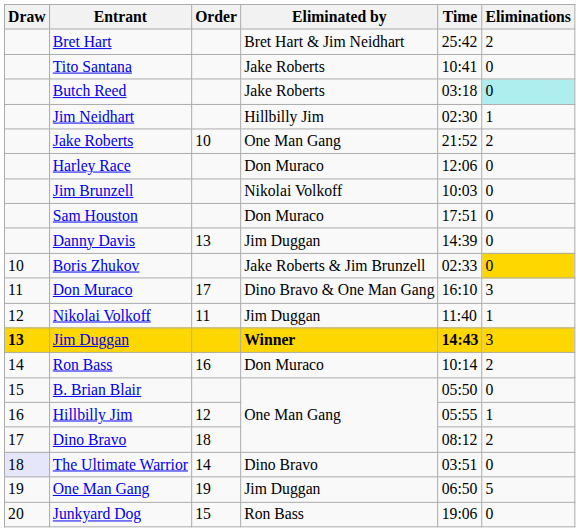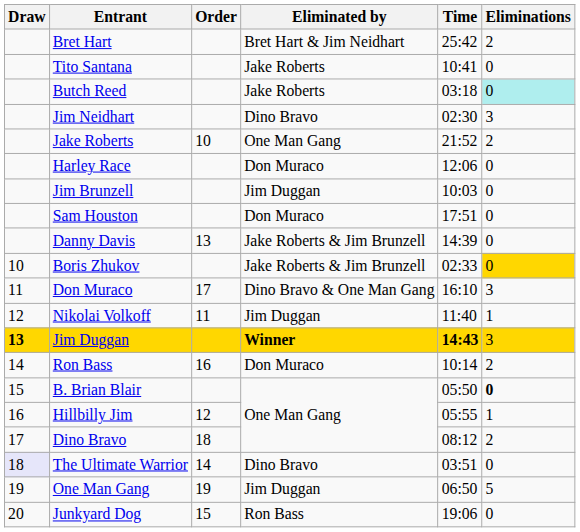 <table class="wikitable sortable">
 <tr>
 <th>Draw</th>
 <th>Entrant</th>
 <th>Order</th>
 <th>Eliminated by</th>
 <th data-sort-type="number">Time</th>
 <th>Eliminations</th>
 </tr>
 <tr>
 <td></td>
 <td><a href='#'>Bret Hart</a></td>
 <td></td>
 <td>Bret Hart & Jim Neidhart</td>
 <td>25:42</td>
 <td>2</td>
 </tr>
 <tr>
 <td></td>
 <td><a href='#'>Tito Santana</a></td>
 <td></td>
 <td>Jake Roberts</td>
 <td>10:41</td>
 <td>0</td>
 </tr>
 <tr>
 <td></td>
 <td><a href='#'>Butch Reed</a></td>
 <td></td>
 <td>Jake Roberts</td>
 <td>03:18</td>
 <td style="background: paleturquoise;">0</td>
 </tr>
 <tr>
 <td></td>
 <td><a href='#'>Jim Neidhart</a></td>
 <td></td>
-<td>Hillbilly Jim</td>
+<td>Dino Bravo</td>
 <td>02:30</td>
-<td>1</td>
+<td>3</td>
 </tr>
 <tr>
 <td></td>
 <td><a href='#'>Jake Roberts</a></td>
 <td>10</td>
 <td>One Man Gang</td>
 <td>21:52</td>
 <td>2</td>
 </tr>
 <tr>
 <td></td>
 <td><a href='#'>Harley Race</a></td>
 <td></td>
 <td>Don Muraco</td>
 <td>12:06</td>
 <td>0</td>
 </tr>
 <tr>
 <td></td>
 <td><a href='#'>Jim Brunzell</a></td>
 <td></td>
-<td>Nikolai Volkoff</td>
+<td>Jim Duggan</td>
 <td>10:03</td>
 <td>0</td>
 </tr>
 <tr>
 <td></td>
 <td><a href='#'>Sam Houston</a></td>
 <td></td>
 <td>Don Muraco</td>
 <td>17:51</td>
 <td>0</td>
 </tr>
 <tr>
 <td></td>
 <td><a href='#'>Danny Davis</a></td>
 <td>13</td>
-<td>Jim Duggan</td>
+<td>Jake Roberts & Jim Brunzell</td>
 <td>14:39</td>
 <td>0</td>
 </tr>
 <tr>
 <td>10</td>
 <td><a href='#'>Boris Zhukov</a></td>
 <td></td>
 <td>Jake Roberts & Jim Brunzell</td>
 <td>02:33</td>
 <td style="background: gold;">0</td>
 </tr>
 <tr>
 <td>11</td>
 <td><a href='#'>Don Muraco</a></td>
 <td>17</td>
 <td>Dino Bravo & One Man Gang</td>
 <td>16:10</td>
 <td>3</td>
 </tr>
 <tr>
 <td>12</td>
 <td><a href='#'>Nikolai Volkoff</a></td>
 <td>11</td>
 <td>Jim Duggan</td>
 <td>11:40</td>
 <td>1</td>
 </tr>
 <tr style="background: gold">
 <td><strong>13</strong></td>
 <td><a href='#'>Jim Duggan</a></td>
 <td><strong></strong></td>
 <td><strong>Winner</strong></td>
 <td><strong>14:43</strong></td>
 <td>3</td>
 </tr>
 <tr>
 <td>14</td>
 <td><a href='#'>Ron Bass</a></td>
 <td>16</td>
 <td>Don Muraco</td>
 <td>10:14</td>
 <td>2</td>
 </tr>
 <tr>
 <td>15</td>
 <td><a href='#'>B. Brian Blair</a></td>
 <td></td>
 <td rowspan="3">One Man Gang</td>
 <td>05:50</td>
-<td>0</td>
+<td><strong>0</strong></td>
 </tr>
 <tr>
 <td>16</td>
 <td><a href='#'>Hillbilly Jim</a></td>
 <td>12</td>
 <td>05:55</td>
 <td>1</td>
 </tr>
 <tr>
 <td>17</td>
 <td><a href='#'>Dino Bravo</a></td>
 <td>18</td>
 <td>08:12</td>
 <td>2</td>
 </tr>
 <tr>
 <td style="background: lavender;">18</td>
 <td><a href='#'>The Ultimate Warrior</a></td>
 <td>14</td>
 <td>Dino Bravo</td>
 <td>03:51</td>
 <td>0</td>
 </tr>
 <tr>
 <td>19</td>
 <td><a href='#'>One Man Gang</a></td>
 <td>19</td>
 <td>Jim Duggan</td>
 <td>06:50</td>
 <td>5</td>
 </tr>
 <tr>
 <td>20</td>
 <td><a href='#'>Junkyard Dog</a></td>
 <td>15</td>
 <td>Ron Bass</td>
 <td>19:06</td>
 <td>0</td>
 </tr>
 </table>
